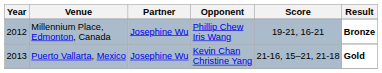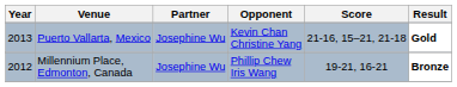 <table class="sortable wikitable" style="font-size: 90%;">
 <tr>
 <th>Year</th>
 <th>Venue</th>
 <th>Partner</th>
 <th>Opponent</th>
 <th>Score</th>
 <th>Result</th>
+</tr>
+<tr>
+</tr>
+<tr style="background:#AABBCC">
+<td align="center">2013</td>
+<td align="left"><a href='#'>Puerto Vallarta</a>, <a href='#'>Mexico</a></td>
+<td align="left"> <a href='#'>Josephine Wu</a></td>
+<td align="left"> <a href='#'>Kevin Chan</a><br> <a href='#'>Christine Yang</a></td>
+<td align="center">21-16, 15–21, 21-18</td>
+<td style="text-align:left; background:white"> <strong>Gold</strong></td>
 </tr>
 <tr>
 </tr>
 <tr style="background:#AABBCC">
 <td align="center">2012</td>
 <td align="left">Millennium Place,<br><a href='#'>Edmonton</a>, Canada</td>
 <td align="left"> <a href='#'>Josephine Wu</a></td>
 <td align="left"> <a href='#'>Phillip Chew</a><br> <a href='#'>Iris Wang</a></td>
 <td align="center">19-21, 16-21</td>
 <td style="text-align:left; background:white"> <strong>Bronze</strong></td>
 </tr>
 <tr>
 </tr>
-<tr style="background:#AABBCC">
-<td align="center">2013</td>
-<td align="left"><a href='#'>Puerto Vallarta</a>, <a href='#'>Mexico</a></td>
-<td align="left"> <a href='#'>Josephine Wu</a></td>
-<td align="left"> <a href='#'>Kevin Chan</a><br> <a href='#'>Christine Yang</a></td>
-<td align="center">21-16, 15–21, 21-18</td>
-<td style="text-align:left; background:white"> <strong>Gold</strong></td>
-</tr>
-<tr>
-</tr>
 </table>
